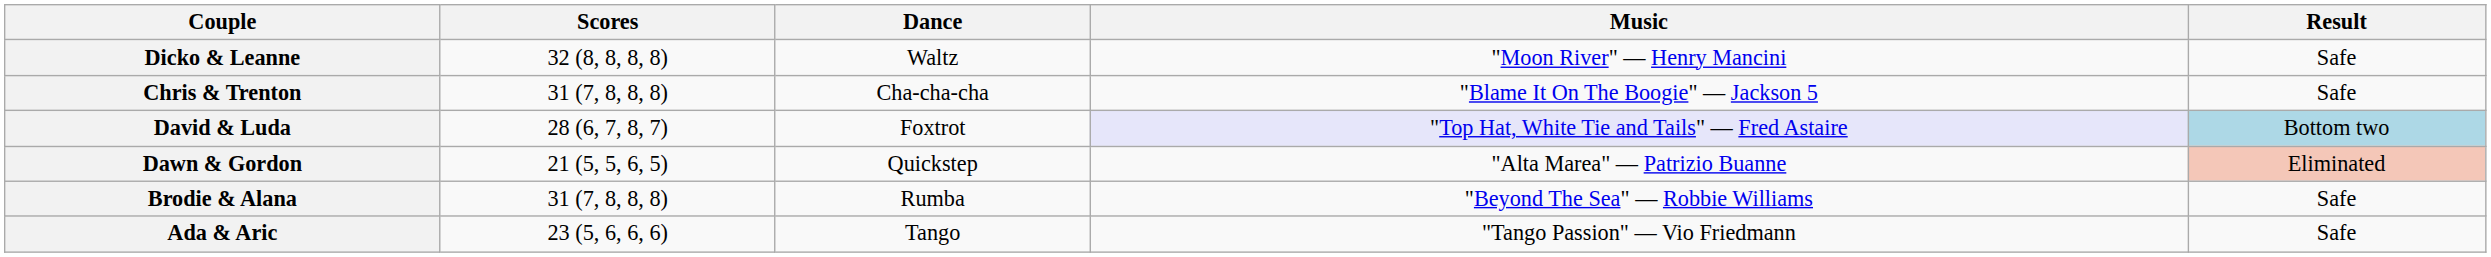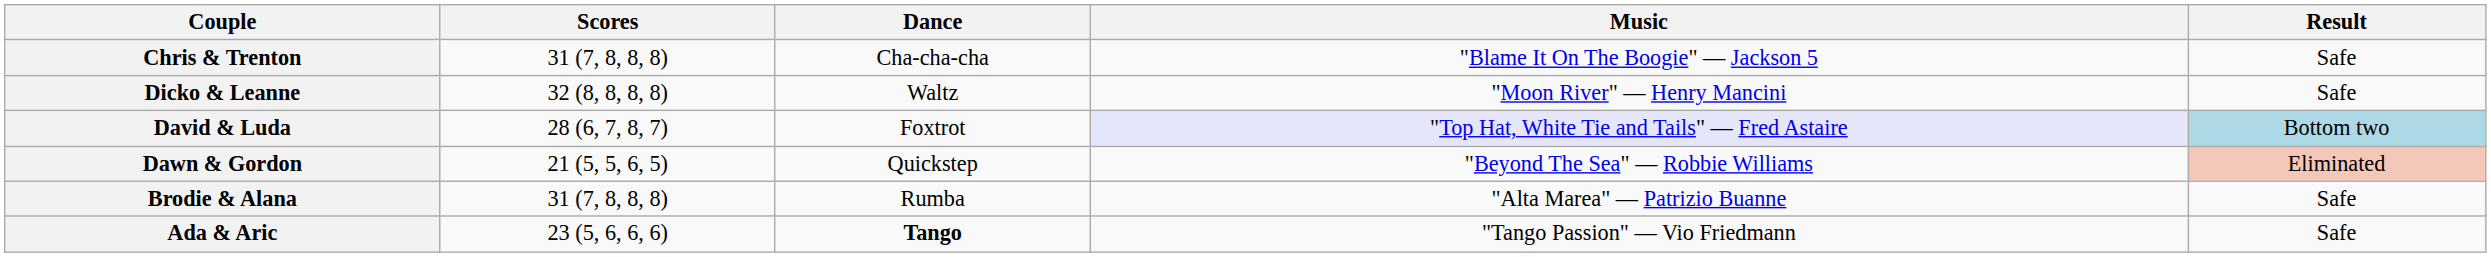 <table class="wikitable sortable" style="text-align:center; width: 90%">
 <tr>
 <th scope="col">Couple</th>
 <th scope="col">Scores</th>
 <th scope="col" class="unsortable">Dance</th>
 <th scope="col" class="unsortable">Music</th>
 <th scope="col" class="unsortable">Result</th>
 </tr>
 <tr>
+<th scope="row">Chris & Trenton</th>
+<td>31 (7, 8, 8, 8)</td>
+<td>Cha-cha-cha</td>
+<td>"<a href='#'>Blame It On The Boogie</a>" — <a href='#'>Jackson 5</a></td>
+<td>Safe</td>
+</tr>
+<tr>
 <th scope="row">Dicko & Leanne</th>
 <td>32 (8, 8, 8, 8)</td>
 <td>Waltz</td>
 <td>"<a href='#'>Moon River</a>" — <a href='#'>Henry Mancini</a></td>
-<td>Safe</td>
-</tr>
-<tr>
-<th scope="row">Chris & Trenton</th>
-<td>31 (7, 8, 8, 8)</td>
-<td>Cha-cha-cha</td>
-<td>"<a href='#'>Blame It On The Boogie</a>" — <a href='#'>Jackson 5</a></td>
 <td>Safe</td>
 </tr>
 <tr>
 <th scope="row">David & Luda</th>
 <td>28 (6, 7, 8, 7)</td>
 <td>Foxtrot</td>
 <td style="background: lavender;">"<a href='#'>Top Hat, White Tie and Tails</a>" — <a href='#'>Fred Astaire</a></td>
 <td bgcolor="lightblue">Bottom two</td>
 </tr>
 <tr>
 <th scope="row">Dawn & Gordon</th>
 <td>21 (5, 5, 6, 5)</td>
 <td>Quickstep</td>
-<td>"Alta Marea" — <a href='#'>Patrizio Buanne</a></td>
+<td>"<a href='#'>Beyond The Sea</a>" — <a href='#'>Robbie Williams</a></td>
 <td bgcolor="f4c7b8">Eliminated</td>
 </tr>
 <tr>
 <th scope="row">Brodie & Alana</th>
 <td>31 (7, 8, 8, 8)</td>
 <td>Rumba</td>
-<td>"<a href='#'>Beyond The Sea</a>" — <a href='#'>Robbie Williams</a></td>
+<td>"Alta Marea" — <a href='#'>Patrizio Buanne</a></td>
 <td>Safe</td>
 </tr>
 <tr>
 <th scope="row">Ada & Aric</th>
 <td>23 (5, 6, 6, 6)</td>
-<td>Tango</td>
+<td><strong>Tango</strong></td>
 <td>"Tango Passion" — Vio Friedmann</td>
 <td>Safe</td>
 </tr>
 </table>
